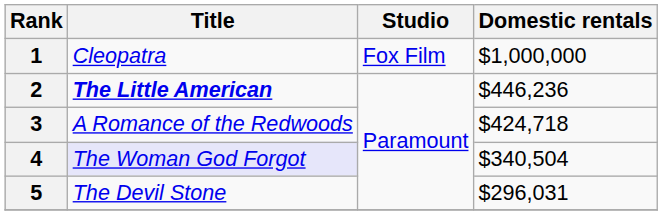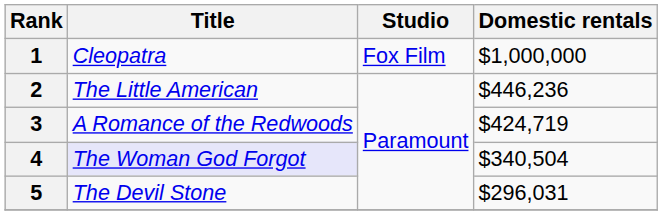 <table class="wikitable sortable" style="margin:auto; margin:auto;">
 <tr>
 <th>Rank</th>
 <th>Title</th>
 <th>Studio</th>
 <th>Domestic rentals</th>
 </tr>
 <tr>
 <th style="text-align:center;">1</th>
 <td><em><a href='#'>Cleopatra</a></em></td>
 <td><a href='#'>Fox Film</a></td>
 <td>$1,000,000</td>
 </tr>
 <tr>
 <th style="text-align:center;">2</th>
-<td><strong><em><a href='#'>The Little American</a></em></strong></td>
+<td><em><a href='#'>The Little American</a></em></td>
 <td rowspan="4"><a href='#'>Paramount</a></td>
 <td>$446,236</td>
 </tr>
 <tr>
 <th style="text-align:center;">3</th>
 <td><em><a href='#'>A Romance of the Redwoods</a></em></td>
-<td>$424,718</td>
+<td>$424,719</td>
 </tr>
 <tr>
 <th style="text-align:center;">4</th>
 <td style="background: lavender;"><em><a href='#'>The Woman God Forgot</a></em></td>
 <td>$340,504</td>
 </tr>
 <tr>
 <th style="text-align:center;">5</th>
 <td><em><a href='#'>The Devil Stone</a></em></td>
 <td>$296,031</td>
 </tr>
 <tr>
 </tr>
 </table>
